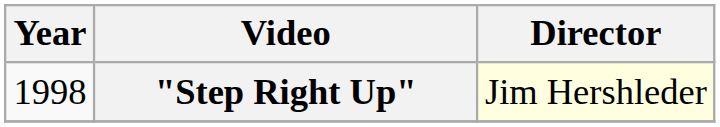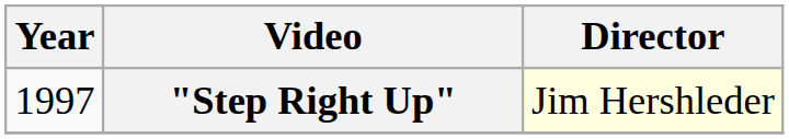 <table class="wikitable plainrowheaders">
 <tr>
 <th>Year</th>
 <th style="width:10em;">Video</th>
 <th>Director</th>
 </tr>
 <tr>
-<td>1998</td>
+<td>1997</td>
 <th scope="row">"Step Right Up"</th>
 <td style="background: lightyellow;">Jim Hershleder</td>
 </tr>
 <tr>
 </tr>
 </table>
